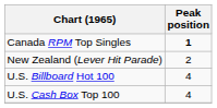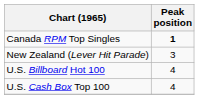 <table class="wikitable sortable">
 <tr>
 <th>Chart (1965)</th>
 <th>Peak<br>position</th>
 </tr>
 <tr>
 <td>Canada <em><a href='#'>RPM</a></em> Top Singles</td>
 <td style="text-align:center;"><strong>1</strong></td>
 </tr>
 <tr>
 <td>New Zealand (<em>Lever Hit Parade</em>)</td>
-<td style="text-align:center;">2</td>
+<td style="text-align:center;">3</td>
 </tr>
 <tr>
 <td>U.S. <em><a href='#'>Billboard</a></em> <a href='#'>Hot 100</a></td>
 <td style="text-align:center;">4</td>
 </tr>
 <tr>
 <td>U.S. <a href='#'><em>Cash Box</em></a> Top 100</td>
 <td align="center">4</td>
 </tr>
 <tr>
 </tr>
 </table>
